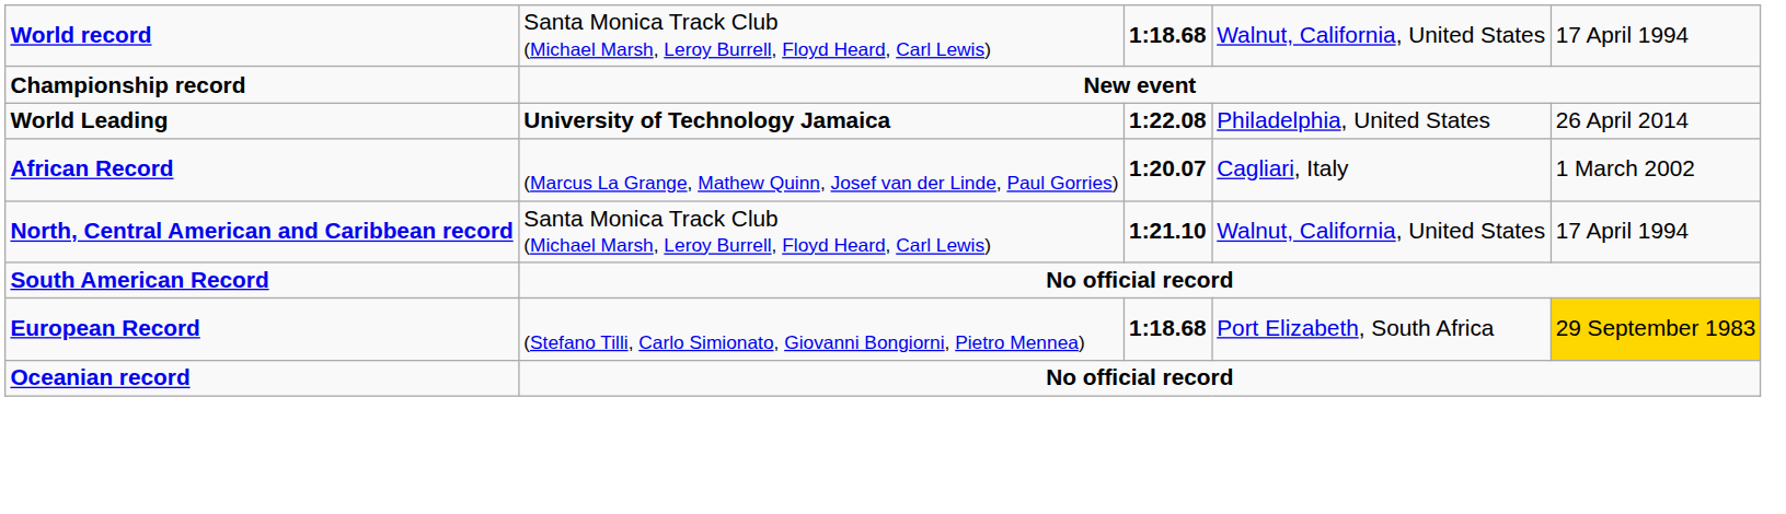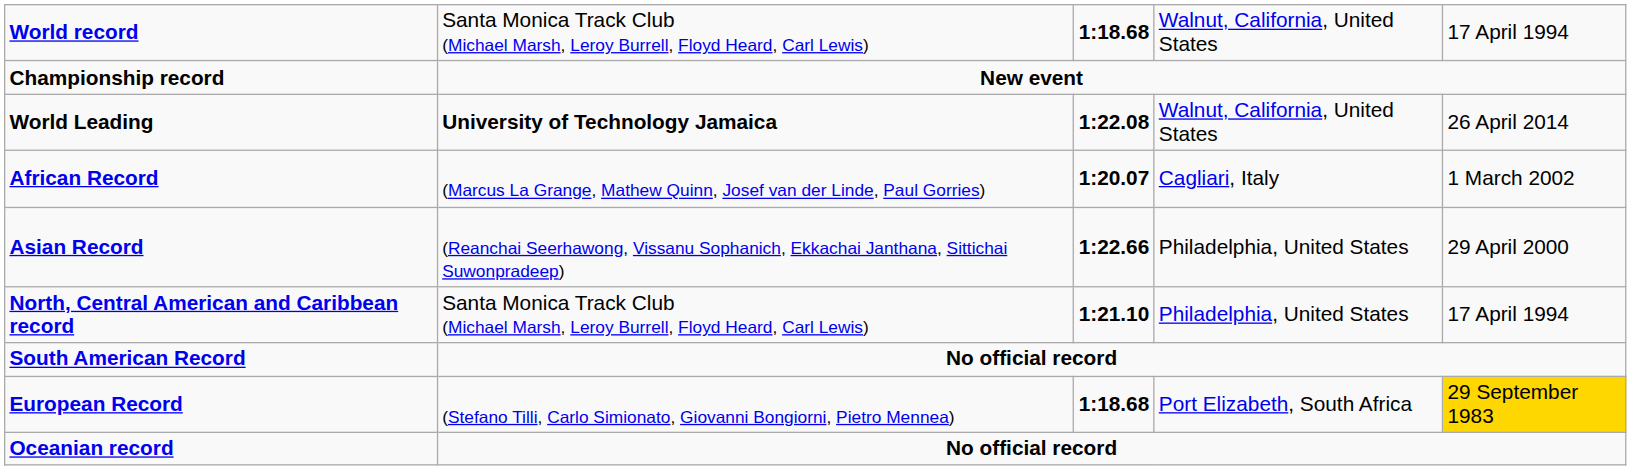 <table class="wikitable">
 <tr>
 <td><strong><a href='#'>World record</a></strong></td>
 <td> Santa Monica Track Club<br><small>(<a href='#'>Michael Marsh</a>, <a href='#'>Leroy Burrell</a>, <a href='#'>Floyd Heard</a>, <a href='#'>Carl Lewis</a>)</small></td>
 <td><strong>1:18.68</strong></td>
 <td> <a href='#'>Walnut, California</a>, United States</td>
 <td>17 April 1994</td>
 </tr>
 <tr>
 <td><strong>Championship record</strong></td>
 <td colspan=4 align=center><strong>New event</strong></td>
 </tr>
 <tr>
 <td><strong>World Leading</strong></td>
 <td><strong> University of Technology Jamaica</strong></td>
 <td><strong>1:22.08</strong></td>
-<td> <a href='#'>Philadelphia</a>, United States</td>
+<td> <a href='#'>Walnut, California</a>, United States</td>
 <td>26 April 2014</td>
 </tr>
 <tr>
 <td><strong><a href='#'>African Record</a></strong></td>
 <td><br><small>(<a href='#'>Marcus La Grange</a>, <a href='#'>Mathew Quinn</a>, <a href='#'>Josef van der Linde</a>, <a href='#'>Paul Gorries</a>)</small></td>
 <td><strong>1:20.07</strong></td>
 <td> <a href='#'>Cagliari</a>, Italy</td>
 <td>1 March 2002</td>
 </tr>
 <tr>
+<td><strong><a href='#'>Asian Record</a></strong></td>
+<td><br><small>(<a href='#'>Reanchai Seerhawong</a>, <a href='#'>Vissanu Sophanich</a>, <a href='#'>Ekkachai Janthana</a>, <a href='#'>Sittichai Suwonpradeep</a>)</small></td>
+<td><strong>1:22.66</strong></td>
+<td> Philadelphia, United States</td>
+<td>29 April 2000</td>
+</tr>
+<tr>
 <td><strong><a href='#'>North, Central American and Caribbean record</a></strong></td>
 <td> Santa Monica Track Club<br><small>(<a href='#'>Michael Marsh</a>, <a href='#'>Leroy Burrell</a>, <a href='#'>Floyd Heard</a>, <a href='#'>Carl Lewis</a>)</small></td>
 <td><strong>1:21.10</strong></td>
-<td> <a href='#'>Walnut, California</a>, United States</td>
+<td> <a href='#'>Philadelphia</a>, United States</td>
 <td>17 April 1994</td>
 </tr>
 <tr>
 <td><strong><a href='#'>South American Record</a></strong></td>
 <td colspan=4 align=center><strong>No official record</strong></td>
 </tr>
 <tr>
 <td><strong><a href='#'>European Record</a></strong></td>
 <td><br><small>(<a href='#'>Stefano Tilli</a>, <a href='#'>Carlo Simionato</a>, <a href='#'>Giovanni Bongiorni</a>, <a href='#'>Pietro Mennea</a>)</small></td>
 <td><strong>1:18.68</strong></td>
 <td> <a href='#'>Port Elizabeth</a>, South Africa</td>
 <td style="background: gold;">29 September 1983</td>
 </tr>
 <tr>
 <td rowspan=2><strong><a href='#'>Oceanian record</a></strong></td>
 <td colspan=4 align=center><strong>No official record</strong></td>
 </tr>
 </table>
